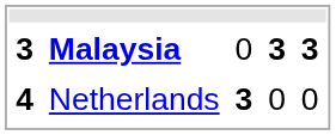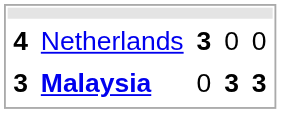 <table cellspacing="1" cellpadding="3" style="border:1px solid #AAAAAA;font-size:90%">
 <tr bgcolor="#E4E4E4">
 <td colspan="5"></td>
+</tr>
+<tr>
+<td><strong>4</strong></td>
+<td> <a href='#'>Netherlands</a></td>
+<td><strong>3</strong></td>
+<td>0</td>
+<td>0</td>
 </tr>
 <tr>
 <td><strong>3</strong></td>
 <td> <strong><a href='#'>Malaysia</a></strong></td>
 <td>0</td>
 <td><strong>3</strong></td>
 <td><strong>3</strong></td>
 </tr>
 <tr>
-<td><strong>4</strong></td>
-<td> <a href='#'>Netherlands</a></td>
-<td><strong>3</strong></td>
-<td>0</td>
-<td>0</td>
-</tr>
-<tr>
 </tr>
 </table>
